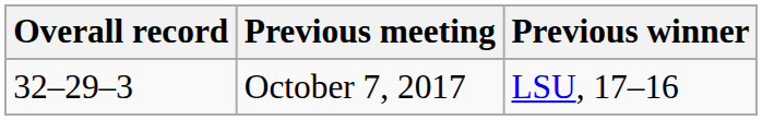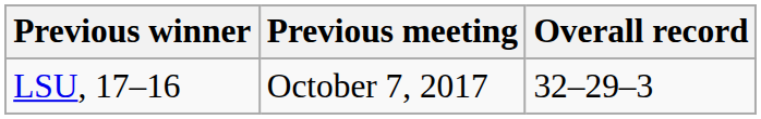 <table class="wikitable">
 <tr>
+<th>Previous winner</th>
+<th>Previous meeting</th>
 <th>Overall record</th>
-<th>Previous meeting</th>
-<th>Previous winner</th>
 </tr>
 <tr>
+<td><a href='#'>LSU</a>, 17–16</td>
+<td>October 7, 2017</td>
 <td>32–29–3</td>
-<td>October 7, 2017</td>
-<td><a href='#'>LSU</a>, 17–16</td>
 </tr>
 </table>
